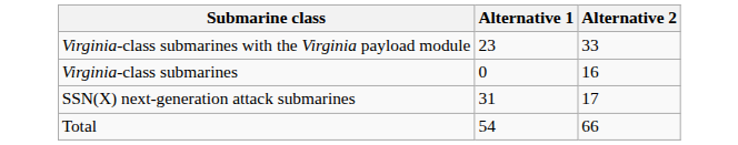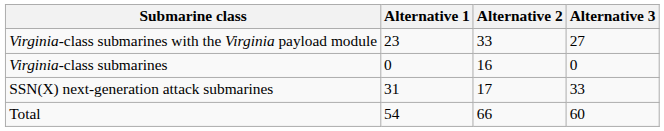 <table class="wikitable" style="margin-left: auto; margin-right: auto; border: none;">
 <tr>
 <th>Submarine class</th>
 <th>Alternative 1</th>
 <th>Alternative 2</th>
+<th>Alternative 3</th>
 </tr>
 <tr>
 <td><em>Virginia</em>-class submarines with the <em>Virginia</em> payload module</td>
 <td>23</td>
 <td>33</td>
+<td>27</td>
 </tr>
 <tr>
 <td><em>Virginia</em>-class submarines</td>
 <td>0</td>
 <td>16</td>
+<td>0</td>
 </tr>
 <tr>
 <td>SSN(X) next-generation attack submarines</td>
 <td>31</td>
 <td>17</td>
+<td>33</td>
 </tr>
 <tr>
 <td>Total</td>
 <td>54</td>
 <td>66</td>
+<td>60</td>
 </tr>
 </table>
